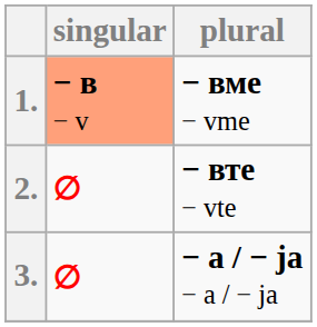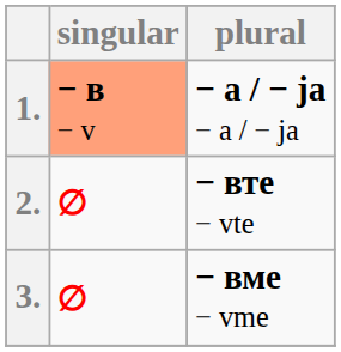 <table class="wikitable" style="margin:1em auto;">
 <tr>
 <th></th>
 <th style="color:grey;">singular</th>
 <th style="color:grey;">plural</th>
 </tr>
 <tr>
 <th style="color:grey;">1.</th>
 <td style="background: lightsalmon;"><span><strong>− в</strong></span><br><span><small>− v</small></span></td>
-<td><span> <strong>− вме</strong></span> <br><span><small>− vme</small></span></td>
+<td><span><strong>− а / − ја</strong></span> <br><span><small>− a / − ja</small></span></td>
 </tr>
 <tr>
 <th style="color:grey;">2.</th>
 <td style="color:red;"><strong>∅</strong></td>
 <td><span><strong>− вте</strong></span> <br><span><small>− vte</small></span></td>
 </tr>
 <tr>
 <th style="color:grey;">3.</th>
 <td style="color:red;"><strong>∅</strong></td>
-<td><span><strong>− а / − ја</strong></span> <br><span><small>− a / − ja</small></span></td>
+<td><span> <strong>− вме</strong></span> <br><span><small>− vme</small></span></td>
 </tr>
 <tr>
 </tr>
 </table>
